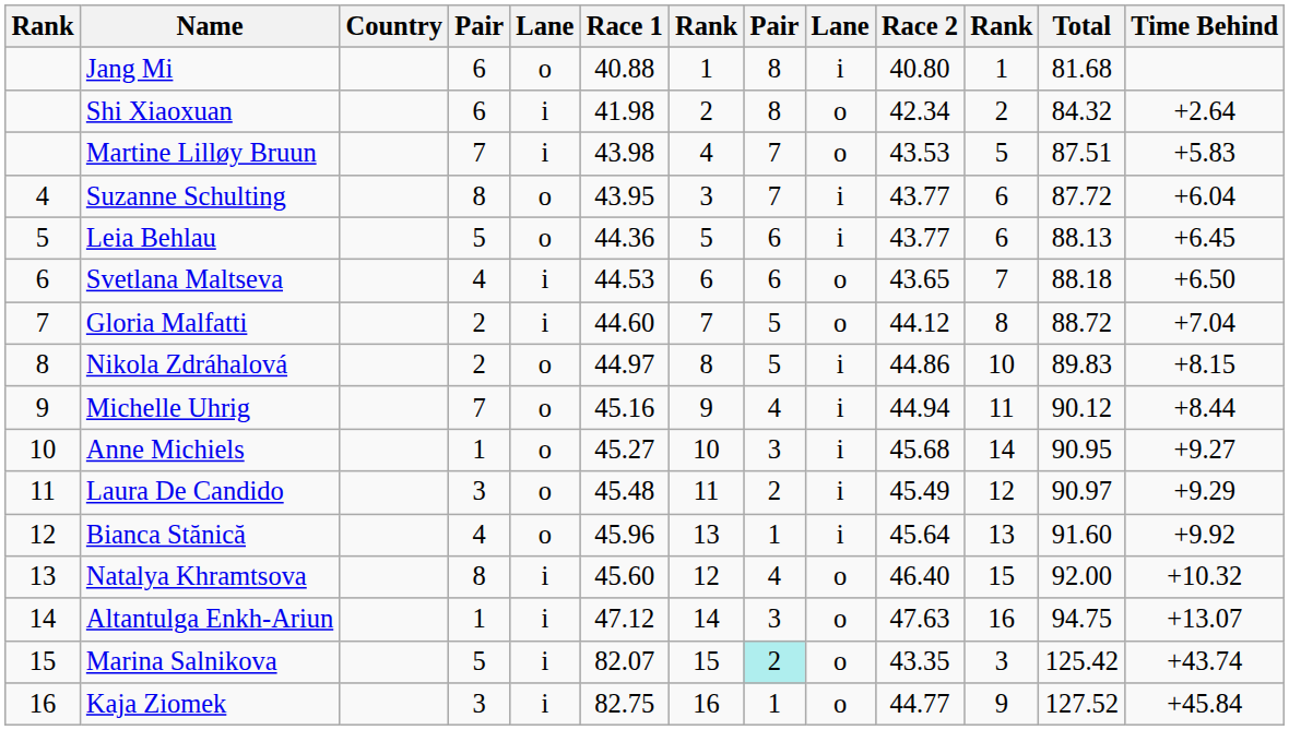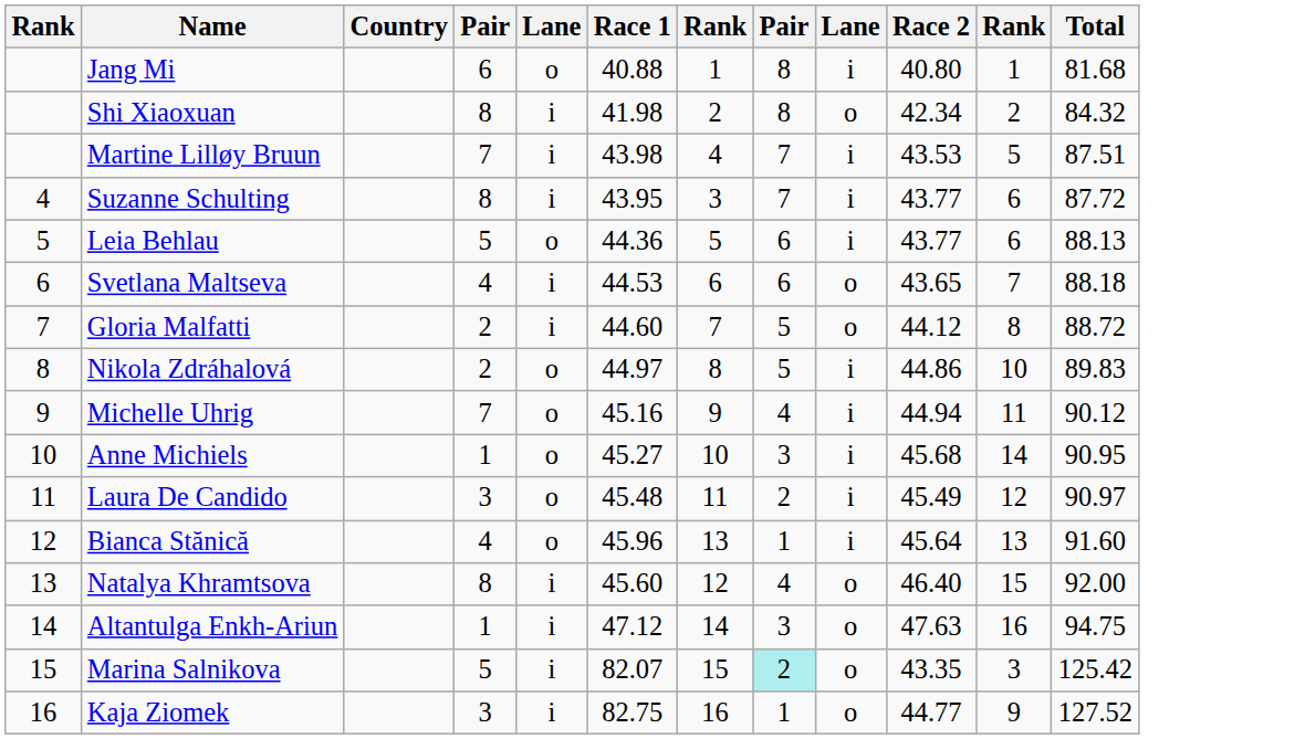 <table class="wikitable sortable" style="text-align:center">
 <tr>
 <th>Rank</th>
 <th>Name</th>
 <th>Country</th>
 <th>Pair</th>
 <th>Lane</th>
 <th>Race 1</th>
 <th>Rank</th>
 <th>Pair</th>
 <th>Lane</th>
 <th>Race 2</th>
 <th>Rank</th>
 <th>Total</th>
-<th>Time Behind</th>
 </tr>
 <tr>
 <td></td>
 <td align=left><a href='#'>Jang Mi</a></td>
 <td align=left></td>
 <td>6</td>
 <td>o</td>
 <td>40.88</td>
 <td>1</td>
 <td>8</td>
 <td>i</td>
 <td>40.80</td>
 <td>1</td>
 <td>81.68</td>
-<td></td>
 </tr>
 <tr>
 <td></td>
 <td align=left><a href='#'>Shi Xiaoxuan</a></td>
 <td align=left></td>
-<td>6</td>
+<td>8</td>
 <td>i</td>
 <td>41.98</td>
 <td>2</td>
 <td>8</td>
 <td>o</td>
 <td>42.34</td>
 <td>2</td>
 <td>84.32</td>
-<td>+2.64</td>
 </tr>
 <tr>
 <td></td>
 <td align=left><a href='#'>Martine Lilløy Bruun</a></td>
 <td align=left></td>
 <td>7</td>
 <td>i</td>
 <td>43.98</td>
 <td>4</td>
 <td>7</td>
-<td>o</td>
+<td>i</td>
 <td>43.53</td>
 <td>5</td>
 <td>87.51</td>
-<td>+5.83</td>
 </tr>
 <tr>
 <td>4</td>
 <td align=left><a href='#'>Suzanne Schulting</a></td>
 <td align=left></td>
 <td>8</td>
-<td>o</td>
+<td>i</td>
 <td>43.95</td>
 <td>3</td>
 <td>7</td>
 <td>i</td>
 <td>43.77</td>
 <td>6</td>
 <td>87.72</td>
-<td>+6.04</td>
 </tr>
 <tr>
 <td>5</td>
 <td align=left><a href='#'>Leia Behlau</a></td>
 <td align=left></td>
 <td>5</td>
 <td>o</td>
 <td>44.36</td>
 <td>5</td>
 <td>6</td>
 <td>i</td>
 <td>43.77</td>
 <td>6</td>
 <td>88.13</td>
-<td>+6.45</td>
 </tr>
 <tr>
 <td>6</td>
 <td align=left><a href='#'>Svetlana Maltseva</a></td>
 <td align=left></td>
 <td>4</td>
 <td>i</td>
 <td>44.53</td>
 <td>6</td>
 <td>6</td>
 <td>o</td>
 <td>43.65</td>
 <td>7</td>
 <td>88.18</td>
-<td>+6.50</td>
 </tr>
 <tr>
 <td>7</td>
 <td align=left><a href='#'>Gloria Malfatti</a></td>
 <td align=left></td>
 <td>2</td>
 <td>i</td>
 <td>44.60</td>
 <td>7</td>
 <td>5</td>
 <td>o</td>
 <td>44.12</td>
 <td>8</td>
 <td>88.72</td>
-<td>+7.04</td>
 </tr>
 <tr>
 <td>8</td>
 <td align=left><a href='#'>Nikola Zdráhalová</a></td>
 <td align=left></td>
 <td>2</td>
 <td>o</td>
 <td>44.97</td>
 <td>8</td>
 <td>5</td>
 <td>i</td>
 <td>44.86</td>
 <td>10</td>
 <td>89.83</td>
-<td>+8.15</td>
 </tr>
 <tr>
 <td>9</td>
 <td align=left><a href='#'>Michelle Uhrig</a></td>
 <td align=left></td>
 <td>7</td>
 <td>o</td>
 <td>45.16</td>
 <td>9</td>
 <td>4</td>
 <td>i</td>
 <td>44.94</td>
 <td>11</td>
 <td>90.12</td>
-<td>+8.44</td>
 </tr>
 <tr>
 <td>10</td>
 <td align=left><a href='#'>Anne Michiels</a></td>
 <td align=left></td>
 <td>1</td>
 <td>o</td>
 <td>45.27</td>
 <td>10</td>
 <td>3</td>
 <td>i</td>
 <td>45.68</td>
 <td>14</td>
 <td>90.95</td>
-<td>+9.27</td>
 </tr>
 <tr>
 <td>11</td>
 <td align=left><a href='#'>Laura De Candido</a></td>
 <td align=left></td>
 <td>3</td>
 <td>o</td>
 <td>45.48</td>
 <td>11</td>
 <td>2</td>
 <td>i</td>
 <td>45.49</td>
 <td>12</td>
 <td>90.97</td>
-<td>+9.29</td>
 </tr>
 <tr>
 <td>12</td>
 <td align=left><a href='#'>Bianca Stănică</a></td>
 <td align=left></td>
 <td>4</td>
 <td>o</td>
 <td>45.96</td>
 <td>13</td>
 <td>1</td>
 <td>i</td>
 <td>45.64</td>
 <td>13</td>
 <td>91.60</td>
-<td>+9.92</td>
 </tr>
 <tr>
 <td>13</td>
 <td align=left><a href='#'>Natalya Khramtsova</a></td>
 <td align=left></td>
 <td>8</td>
 <td>i</td>
 <td>45.60</td>
 <td>12</td>
 <td>4</td>
 <td>o</td>
 <td>46.40</td>
 <td>15</td>
 <td>92.00</td>
-<td>+10.32</td>
 </tr>
 <tr>
 <td>14</td>
 <td align=left><a href='#'>Altantulga Enkh-Ariun</a></td>
 <td align=left></td>
 <td>1</td>
 <td>i</td>
 <td>47.12</td>
 <td>14</td>
 <td>3</td>
 <td>o</td>
 <td>47.63</td>
 <td>16</td>
 <td>94.75</td>
-<td>+13.07</td>
 </tr>
 <tr>
 <td>15</td>
 <td align=left><a href='#'>Marina Salnikova</a></td>
 <td align=left></td>
 <td>5</td>
 <td>i</td>
 <td>82.07</td>
 <td>15</td>
 <td style="background: paleturquoise;">2</td>
 <td>o</td>
 <td>43.35</td>
 <td>3</td>
 <td>125.42</td>
-<td>+43.74</td>
 </tr>
 <tr>
 <td>16</td>
 <td align=left><a href='#'>Kaja Ziomek</a></td>
 <td align=left></td>
 <td>3</td>
 <td>i</td>
 <td>82.75</td>
 <td>16</td>
 <td>1</td>
 <td>o</td>
 <td>44.77</td>
 <td>9</td>
 <td>127.52</td>
-<td>+45.84</td>
 </tr>
 </table>
